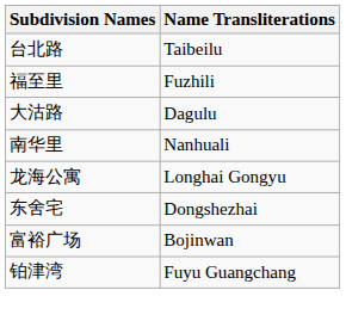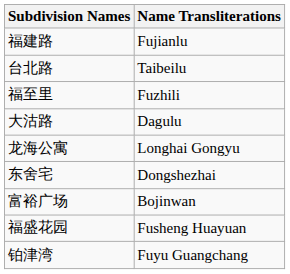 <table class="wikitable sortable">
 <tr>
 <th>Subdivision Names</th>
 <th>Name Transliterations</th>
+</tr>
+<tr>
+<td>福建路</td>
+<td>Fujianlu</td>
 </tr>
 <tr>
 <td>台北路</td>
 <td>Taibeilu</td>
 </tr>
 <tr>
 <td>福至里</td>
 <td>Fuzhili</td>
 </tr>
 <tr>
 <td>大沽路</td>
 <td>Dagulu</td>
 </tr>
 <tr>
-<td>南华里</td>
-<td>Nanhuali</td>
-</tr>
-<tr>
 <td>龙海公寓</td>
 <td>Longhai Gongyu</td>
 </tr>
 <tr>
 <td>东舍宅</td>
 <td>Dongshezhai</td>
 </tr>
 <tr>
 <td>富裕广场</td>
 <td>Bojinwan</td>
 </tr>
 <tr>
+<td>福盛花园</td>
+<td>Fusheng Huayuan</td>
+</tr>
+<tr>
 <td>铂津湾</td>
 <td>Fuyu Guangchang</td>
 </tr>
 </table>
